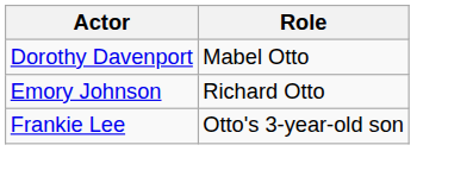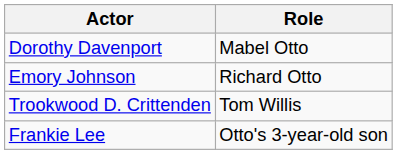 <table class="wikitable">
 <tr>
 <th>Actor</th>
 <th>Role</th>
 </tr>
 <tr>
 <td><a href='#'>Dorothy Davenport</a></td>
 <td>Mabel Otto</td>
 </tr>
 <tr>
 <td><a href='#'>Emory Johnson</a></td>
 <td>Richard Otto</td>
 </tr>
 <tr>
+<td><a href='#'>Trookwood D. Crittenden</a></td>
+<td>Tom Willis</td>
+</tr>
+<tr>
 <td><a href='#'>Frankie Lee</a></td>
 <td>Otto's 3-year-old son</td>
 </tr>
 </table>
